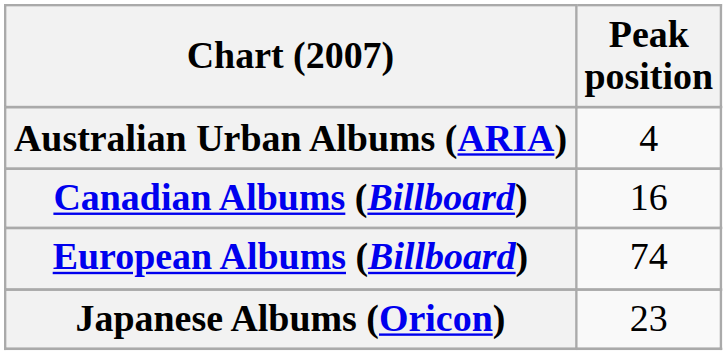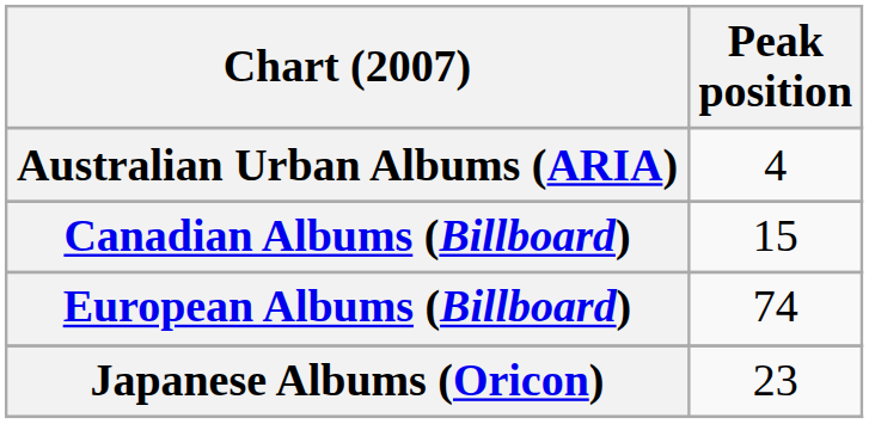 <table class="wikitable sortable plainrowheaders" style="text-align:center">
 <tr>
 <th scope="col">Chart (2007)</th>
 <th scope="col">Peak<br>position</th>
 </tr>
 <tr>
 </tr>
 <tr>
 <th scope="row">Australian Urban Albums (<a href='#'>ARIA</a>)</th>
 <td>4</td>
 </tr>
 <tr>
 </tr>
 <tr>
 </tr>
 <tr>
 <th scope="row"><a href='#'>Canadian Albums</a> (<em><a href='#'>Billboard</a></em>)</th>
-<td>16</td>
+<td>15</td>
 </tr>
 <tr>
 </tr>
 <tr>
 <th scope="row"><a href='#'>European Albums</a> (<em><a href='#'>Billboard</a></em>)</th>
 <td>74</td>
 </tr>
 <tr>
 </tr>
 <tr>
 </tr>
 <tr>
 </tr>
 <tr>
 </tr>
 <tr>
 <th scope="row">Japanese Albums (<a href='#'>Oricon</a>)</th>
 <td>23</td>
 </tr>
 <tr>
 </tr>
 <tr>
 </tr>
 <tr>
 </tr>
 <tr>
 </tr>
 <tr>
 </tr>
 <tr>
 </tr>
 <tr>
 </tr>
 <tr>
 </tr>
 </table>
